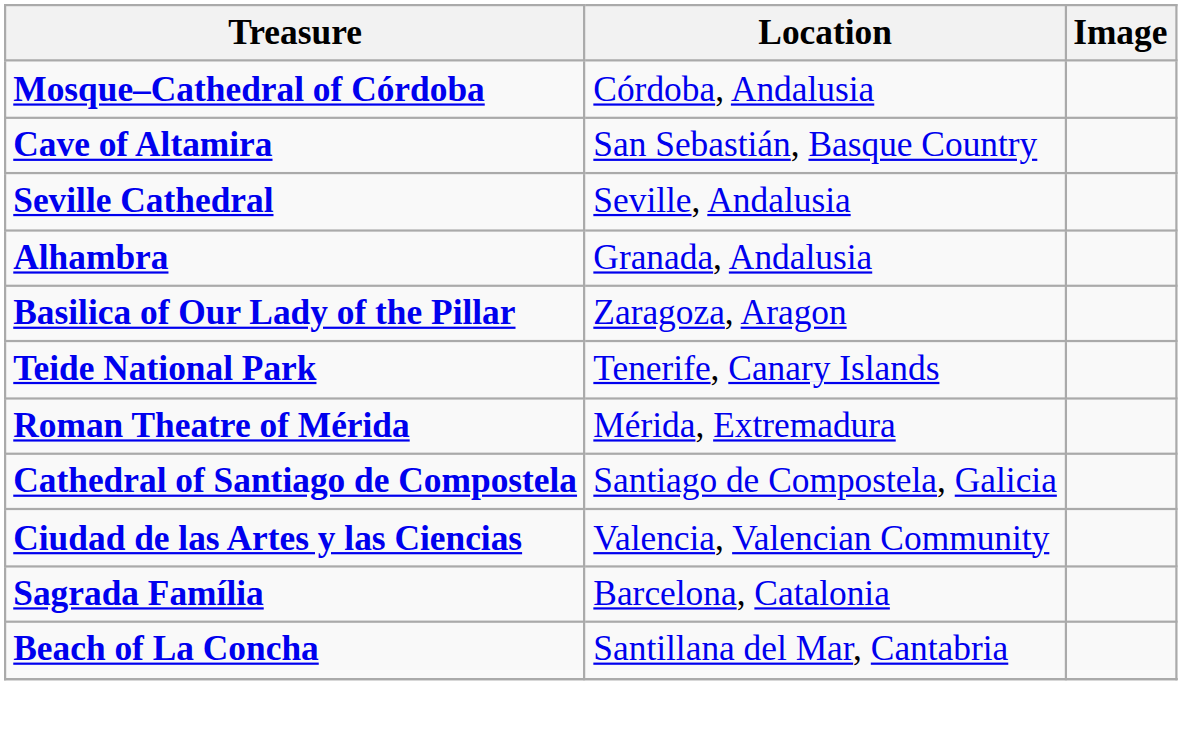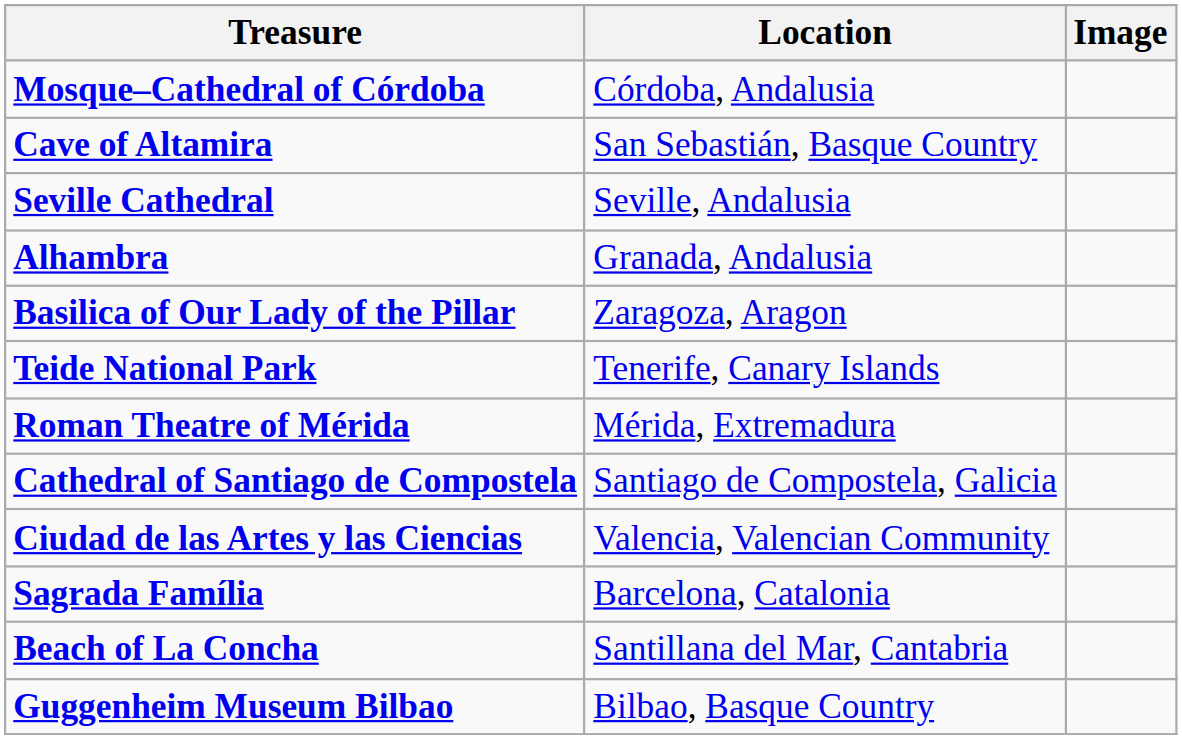 <table class="wikitable">
 <tr>
 <th>Treasure</th>
 <th>Location</th>
 <th>Image</th>
 </tr>
 <tr>
 <td><strong><a href='#'>Mosque–Cathedral of Córdoba</a></strong></td>
 <td> <a href='#'>Córdoba</a>, <a href='#'>Andalusia</a> <br></td>
 <td></td>
 </tr>
 <tr>
 <td><strong><a href='#'>Cave of Altamira</a></strong></td>
 <td> <a href='#'>San Sebastián</a>, <a href='#'>Basque Country</a> <br></td>
 <td></td>
 </tr>
 <tr>
 <td><strong> <a href='#'>Seville Cathedral</a></strong></td>
 <td> <a href='#'>Seville</a>, <a href='#'>Andalusia</a> <br></td>
 <td></td>
 </tr>
 <tr>
 <td><strong><a href='#'>Alhambra</a></strong></td>
 <td> <a href='#'>Granada</a>, <a href='#'>Andalusia</a> <br></td>
 <td></td>
 </tr>
 <tr>
 <td><strong><a href='#'>Basilica of Our Lady of the Pillar</a></strong></td>
 <td> <a href='#'>Zaragoza</a>, <a href='#'>Aragon</a> <br></td>
 <td></td>
 </tr>
 <tr>
 <td><strong><a href='#'>Teide National Park</a></strong></td>
 <td> <a href='#'>Tenerife</a>, <a href='#'>Canary Islands</a> <br></td>
 <td></td>
 </tr>
 <tr>
 <td><strong><a href='#'>Roman Theatre of Mérida</a></strong></td>
 <td> <a href='#'>Mérida</a>, <a href='#'>Extremadura</a> <br></td>
 <td></td>
 </tr>
 <tr>
 <td><strong><a href='#'>Cathedral of Santiago de Compostela</a></strong></td>
 <td> <a href='#'>Santiago de Compostela</a>, <a href='#'>Galicia</a> <br></td>
 <td></td>
 </tr>
 <tr>
 <td><strong><a href='#'>Ciudad de las Artes y las Ciencias</a></strong></td>
 <td> <a href='#'>Valencia</a>, <a href='#'>Valencian Community</a> <br></td>
 <td></td>
 </tr>
 <tr>
 <td><strong><a href='#'>Sagrada Família</a></strong></td>
 <td> <a href='#'>Barcelona</a>, <a href='#'>Catalonia</a> <br></td>
 <td></td>
 </tr>
 <tr>
 <td><strong><a href='#'>Beach of La Concha</a></strong></td>
 <td> <a href='#'>Santillana del Mar</a>, <a href='#'>Cantabria</a> <br></td>
 <td></td>
 </tr>
 <tr>
+<td><strong><a href='#'>Guggenheim Museum Bilbao</a></strong></td>
+<td> <a href='#'>Bilbao</a>, <a href='#'>Basque Country</a> <br></td>
+<td></td>
+</tr>
+<tr>
 </tr>
 </table>
